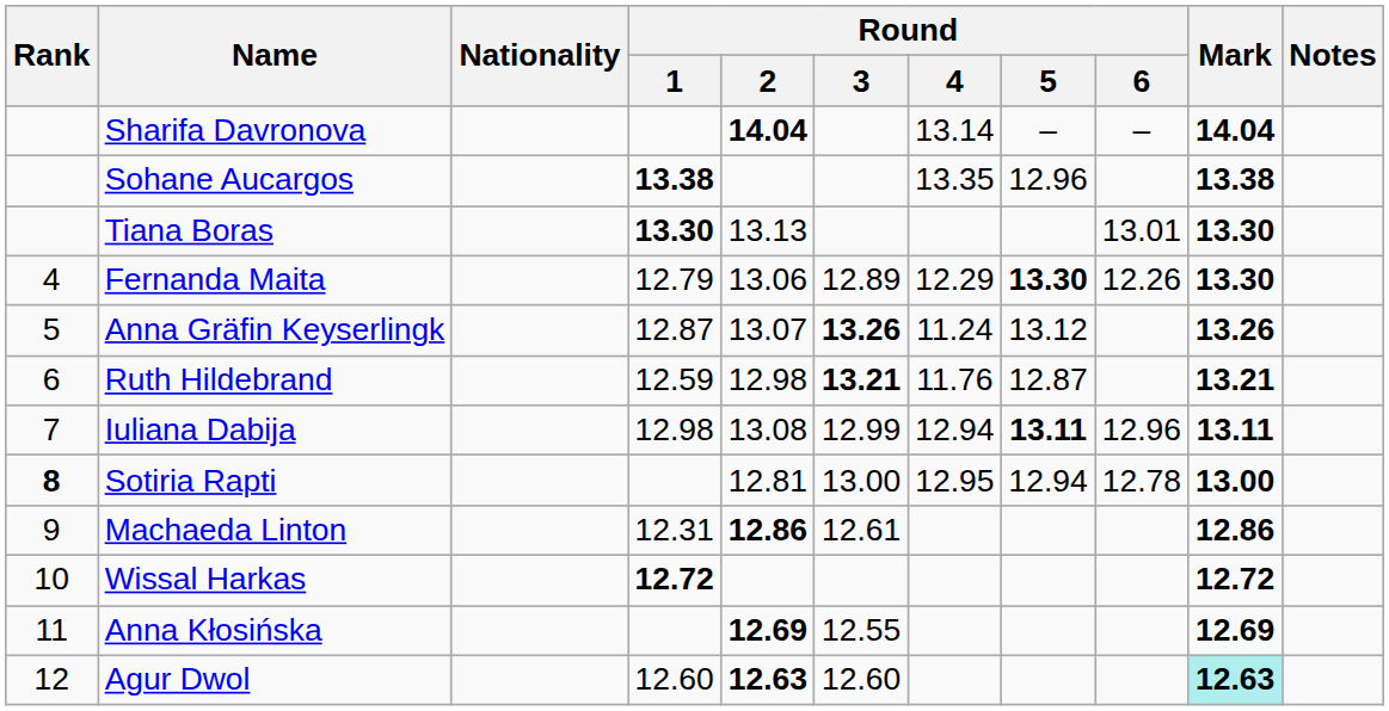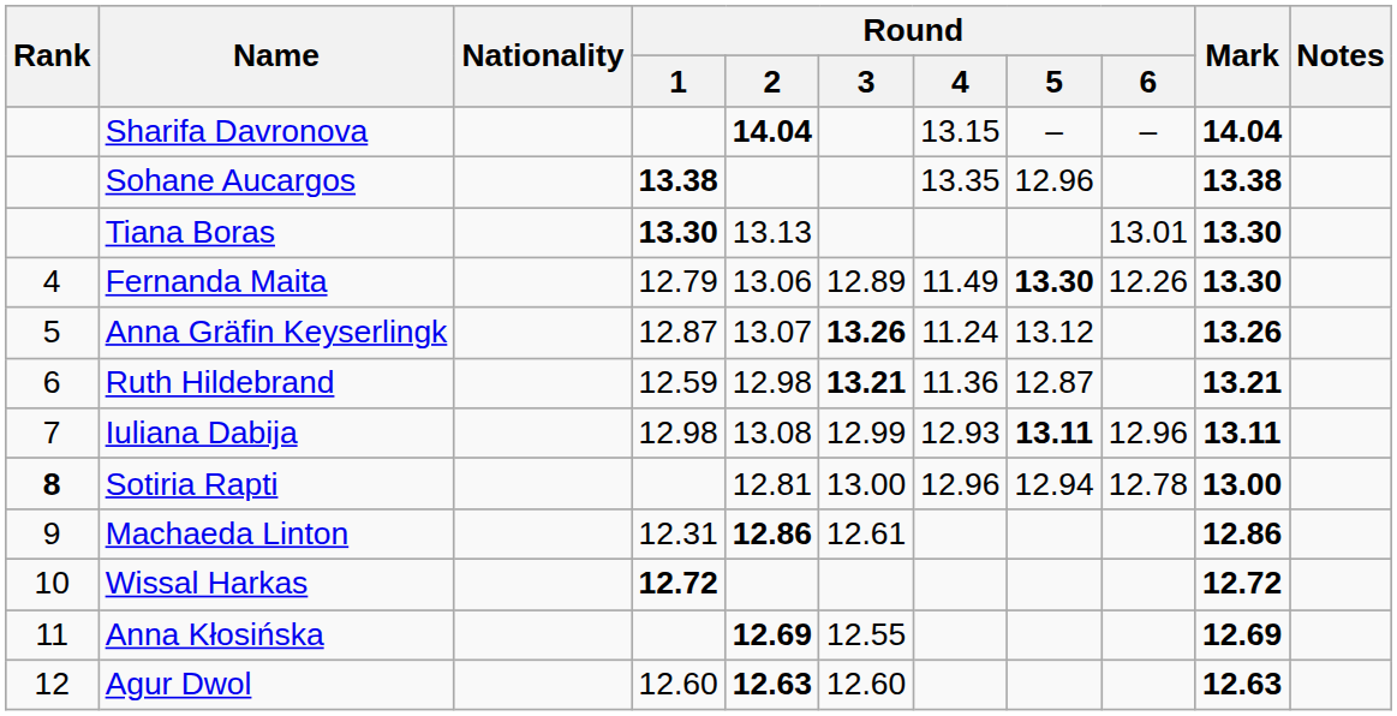 <table class="wikitable sortable" style="text-align:center">
 <tr>
 <th rowspan=2>Rank</th>
 <th rowspan=2>Name</th>
 <th rowspan=2>Nationality</th>
 <th colspan=6>Round</th>
 <th rowspan=2>Mark</th>
 <th rowspan=2>Notes</th>
 </tr>
 <tr>
 <th>1</th>
 <th>2</th>
 <th>3</th>
 <th>4</th>
 <th>5</th>
 <th>6</th>
 </tr>
 <tr>
 <td></td>
 <td align=left><a href='#'>Sharifa Davronova</a></td>
 <td align=left></td>
 <td></td>
 <td><strong>14.04</strong></td>
 <td></td>
-<td>13.14</td>
+<td>13.15</td>
 <td>–</td>
 <td>–</td>
 <td><strong>14.04</strong></td>
 <td></td>
 </tr>
 <tr>
 <td></td>
 <td align=left><a href='#'>Sohane Aucargos</a></td>
 <td align=left></td>
 <td><strong>13.38</strong></td>
 <td></td>
 <td></td>
 <td>13.35</td>
 <td>12.96</td>
 <td></td>
 <td><strong>13.38</strong></td>
 <td></td>
 </tr>
 <tr>
 <td></td>
 <td align=left><a href='#'>Tiana Boras</a></td>
 <td align=left></td>
 <td><strong>13.30</strong></td>
 <td>13.13</td>
 <td></td>
 <td></td>
 <td></td>
 <td>13.01</td>
 <td><strong>13.30</strong></td>
 <td></td>
 </tr>
 <tr>
 <td>4</td>
 <td align=left><a href='#'>Fernanda Maita</a></td>
 <td align=left></td>
 <td>12.79</td>
 <td>13.06</td>
 <td>12.89</td>
-<td>12.29</td>
+<td>11.49</td>
 <td><strong>13.30</strong></td>
 <td>12.26</td>
 <td><strong>13.30</strong></td>
 <td></td>
 </tr>
 <tr>
 <td>5</td>
 <td align=left><a href='#'>Anna Gräfin Keyserlingk</a></td>
 <td align=left></td>
 <td>12.87</td>
 <td>13.07</td>
 <td><strong>13.26</strong></td>
 <td>11.24</td>
 <td>13.12</td>
 <td></td>
 <td><strong>13.26</strong></td>
 <td></td>
 </tr>
 <tr>
 <td>6</td>
 <td align=left><a href='#'>Ruth Hildebrand</a></td>
 <td align=left></td>
 <td>12.59</td>
 <td>12.98</td>
 <td><strong>13.21</strong></td>
-<td>11.76</td>
+<td>11.36</td>
 <td>12.87</td>
 <td></td>
 <td><strong>13.21</strong></td>
 <td></td>
 </tr>
 <tr>
 <td>7</td>
 <td align=left><a href='#'>Iuliana Dabija</a></td>
 <td align=left></td>
 <td>12.98</td>
 <td>13.08</td>
 <td>12.99</td>
-<td>12.94</td>
+<td>12.93</td>
 <td><strong>13.11</strong></td>
 <td>12.96</td>
 <td><strong>13.11</strong></td>
 <td></td>
 </tr>
 <tr>
 <td><strong>8</strong></td>
 <td align=left><a href='#'>Sotiria Rapti</a></td>
 <td align=left></td>
 <td></td>
 <td>12.81</td>
 <td>13.00</td>
-<td>12.95</td>
+<td>12.96</td>
 <td>12.94</td>
 <td>12.78</td>
 <td><strong>13.00</strong></td>
 <td></td>
 </tr>
 <tr>
 <td>9</td>
 <td align=left><a href='#'>Machaeda Linton</a></td>
 <td align=left></td>
 <td>12.31</td>
 <td><strong>12.86</strong></td>
 <td>12.61</td>
 <td></td>
 <td></td>
 <td></td>
 <td><strong>12.86</strong></td>
 <td></td>
 </tr>
 <tr>
 <td>10</td>
 <td align=left><a href='#'>Wissal Harkas</a></td>
 <td align=left></td>
 <td><strong>12.72</strong></td>
 <td></td>
 <td></td>
 <td></td>
 <td></td>
 <td></td>
 <td><strong>12.72</strong></td>
 <td></td>
 </tr>
 <tr>
 <td>11</td>
 <td align=left><a href='#'>Anna Kłosińska</a></td>
 <td align=left></td>
 <td></td>
 <td><strong>12.69</strong></td>
 <td>12.55</td>
 <td></td>
 <td></td>
 <td></td>
 <td><strong>12.69</strong></td>
 <td></td>
 </tr>
 <tr>
 <td>12</td>
 <td align=left><a href='#'>Agur Dwol</a></td>
 <td align=left></td>
 <td>12.60</td>
 <td><strong>12.63</strong></td>
 <td>12.60</td>
 <td></td>
 <td></td>
 <td></td>
-<td style="background: paleturquoise;"><strong>12.63</strong></td>
+<td><strong>12.63</strong></td>
 <td></td>
 </tr>
 </table>
